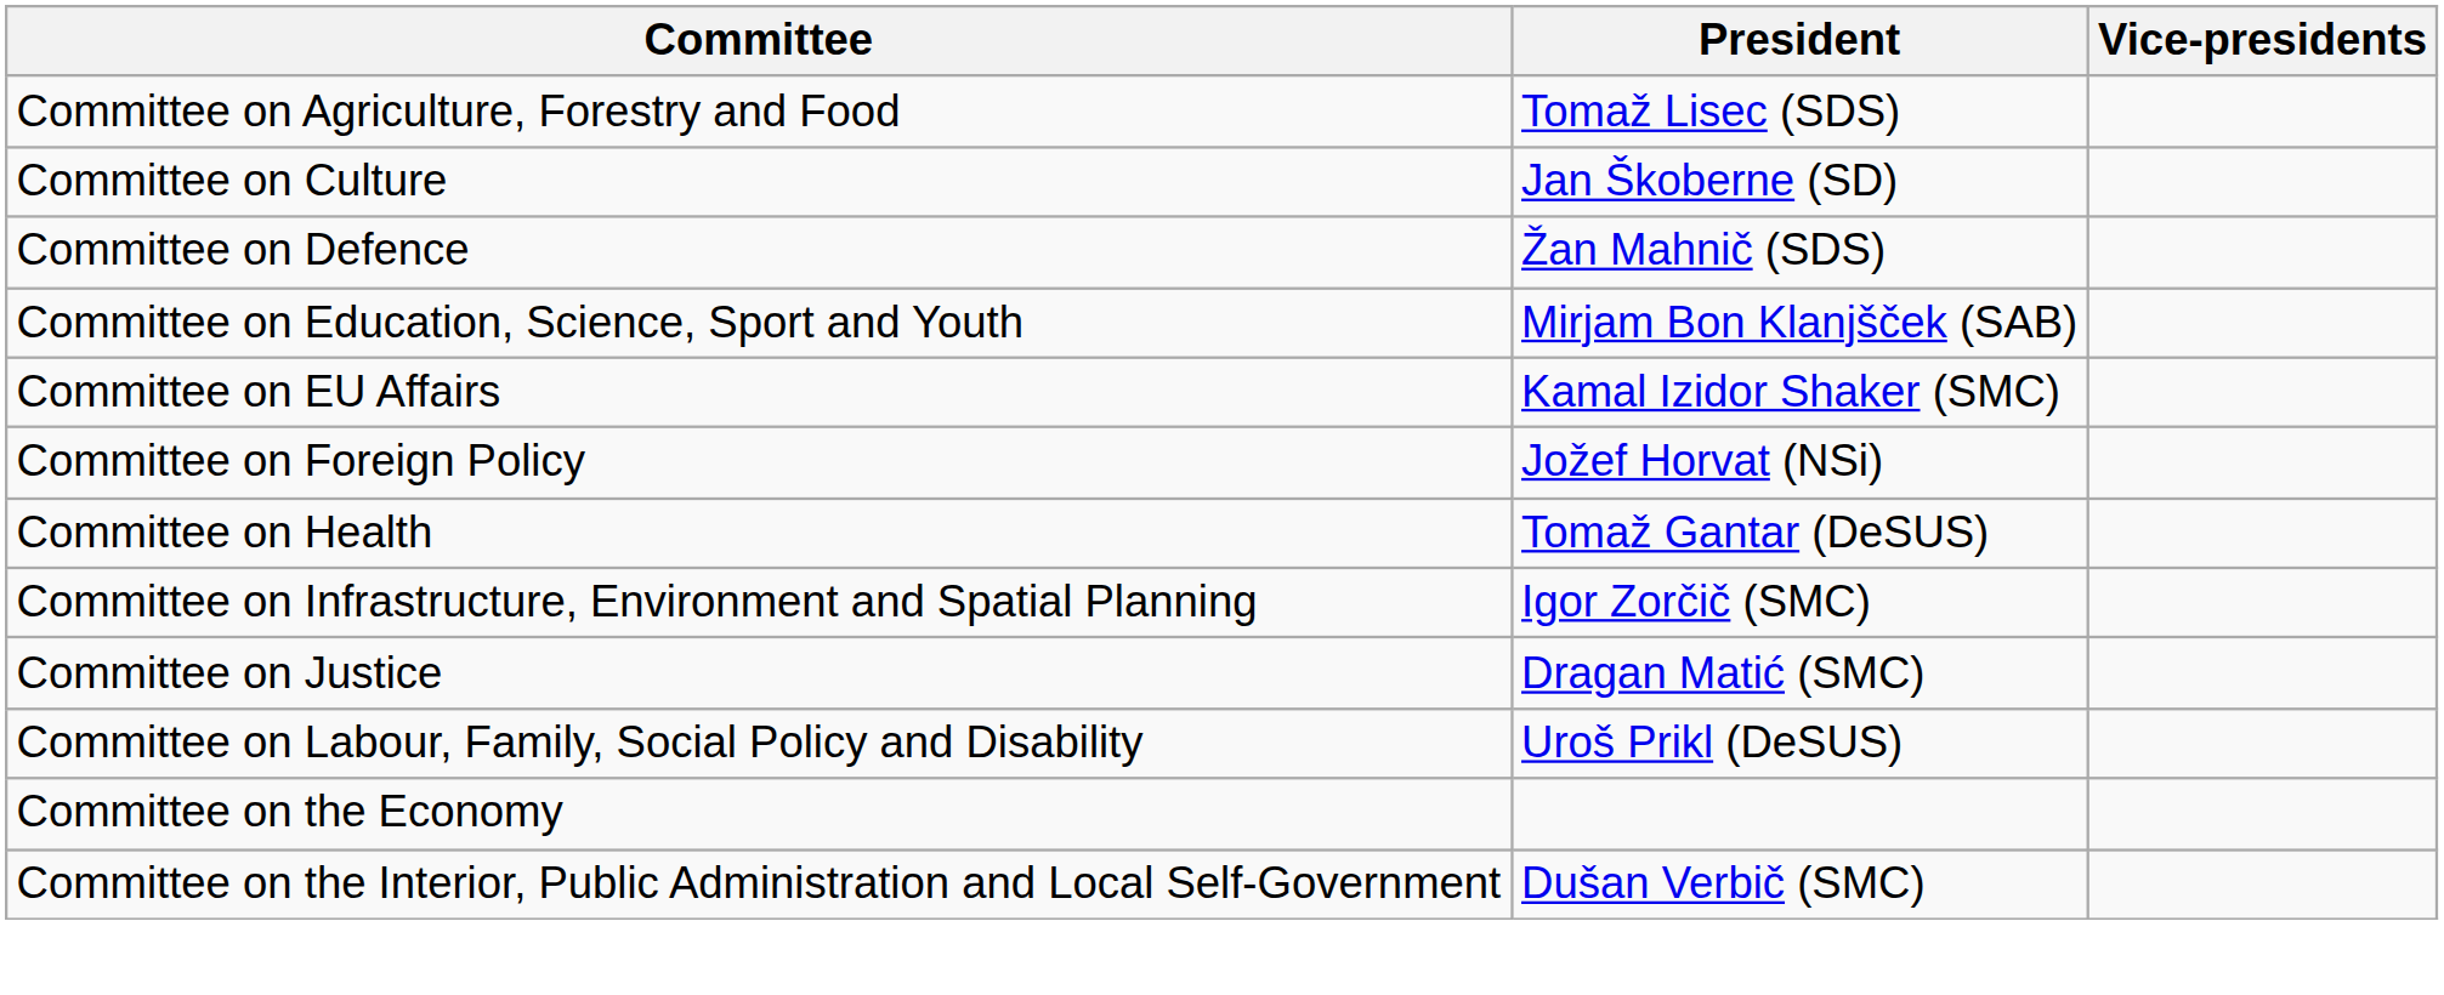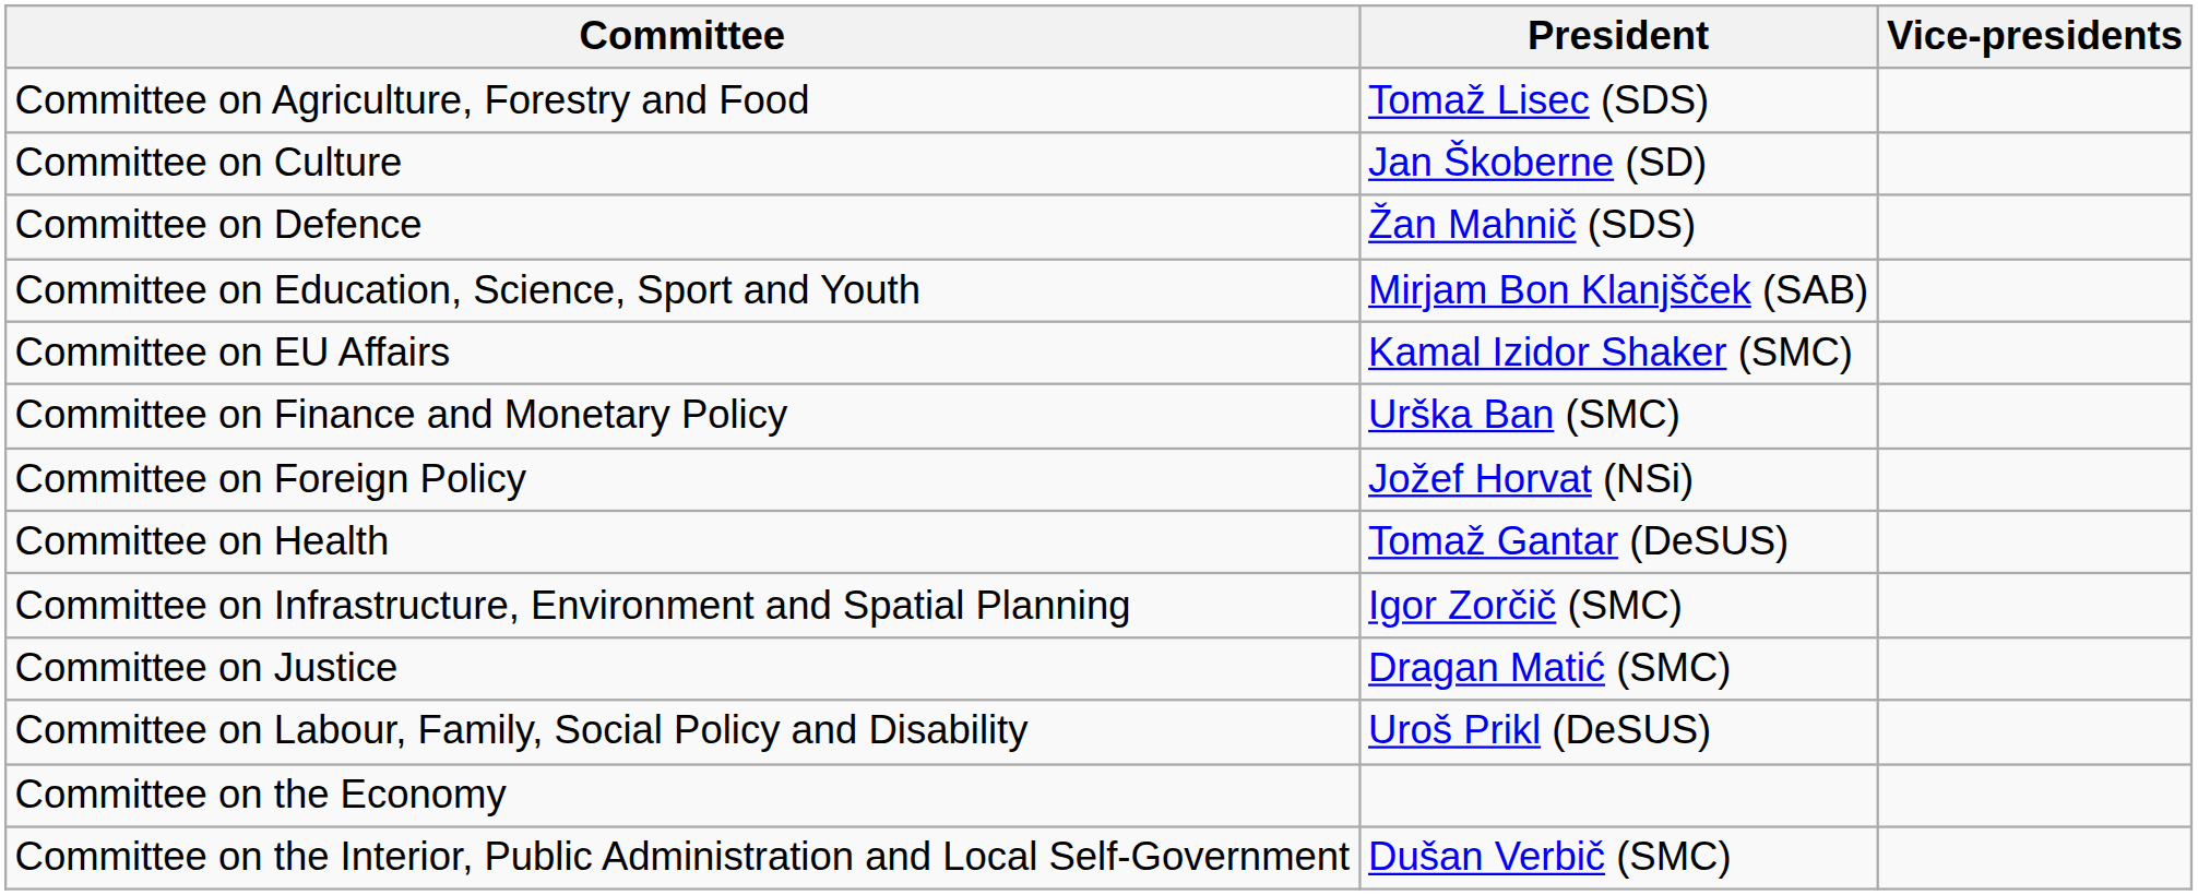 <table class="wikitable">
 <tr>
 <th>Committee</th>
 <th>President</th>
 <th>Vice-presidents</th>
 </tr>
 <tr>
 <td>Committee on Agriculture, Forestry and Food</td>
 <td><a href='#'>Tomaž Lisec</a> (SDS)</td>
 <td></td>
 </tr>
 <tr>
 <td>Committee on Culture</td>
 <td><a href='#'>Jan Škoberne</a> (SD)</td>
 <td></td>
 </tr>
 <tr>
 <td>Committee on Defence</td>
 <td><a href='#'>Žan Mahnič</a> (SDS)</td>
 <td></td>
 </tr>
 <tr>
 <td>Committee on Education, Science, Sport and Youth</td>
 <td><a href='#'>Mirjam Bon Klanjšček</a> (SAB)</td>
 <td></td>
 </tr>
 <tr>
 <td>Committee on EU Affairs</td>
 <td><a href='#'>Kamal Izidor Shaker</a> (SMC)</td>
+<td></td>
+</tr>
+<tr>
+<td>Committee on Finance and Monetary Policy</td>
+<td><a href='#'>Urška Ban</a> (SMC)</td>
 <td></td>
 </tr>
 <tr>
 <td>Committee on Foreign Policy</td>
 <td><a href='#'>Jožef Horvat</a> (NSi)</td>
 <td></td>
 </tr>
 <tr>
 <td>Committee on Health</td>
 <td><a href='#'>Tomaž Gantar</a> (DeSUS)</td>
 <td></td>
 </tr>
 <tr>
 <td>Committee on Infrastructure, Environment and Spatial Planning</td>
 <td><a href='#'>Igor Zorčič</a> (SMC)</td>
 <td></td>
 </tr>
 <tr>
 <td>Committee on Justice</td>
 <td><a href='#'>Dragan Matić</a> (SMC)</td>
 <td></td>
 </tr>
 <tr>
 <td>Committee on Labour, Family, Social Policy and Disability</td>
 <td><a href='#'>Uroš Prikl</a> (DeSUS)</td>
 <td></td>
 </tr>
 <tr>
 <td>Committee on the Economy</td>
 <td></td>
 <td></td>
 </tr>
 <tr>
 <td>Committee on the Interior, Public Administration and Local Self-Government</td>
 <td><a href='#'>Dušan Verbič</a> (SMC)</td>
 <td></td>
 </tr>
 </table>
